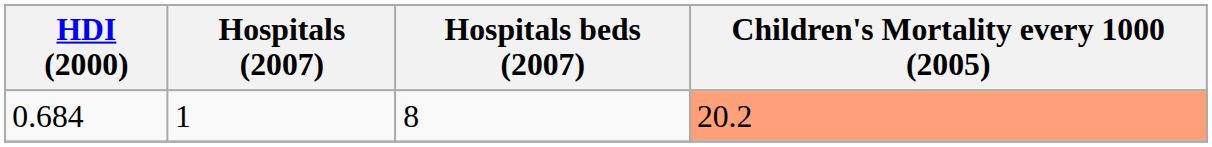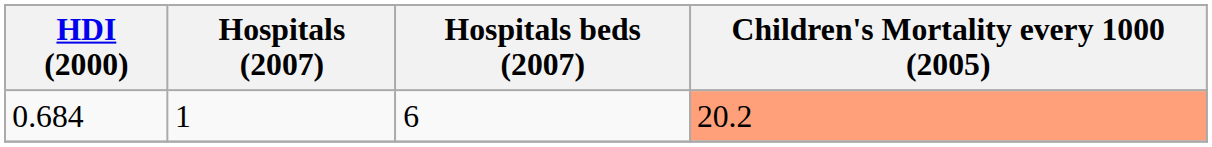 <table class="wikitable" border="1">
 <tr>
 <th><a href='#'>HDI</a> (2000)</th>
 <th>Hospitals (2007)</th>
 <th>Hospitals beds (2007)</th>
 <th>Children's Mortality every 1000 (2005)</th>
 </tr>
 <tr>
 <td>0.684</td>
 <td>1</td>
-<td>8</td>
+<td>6</td>
 <td style="background: lightsalmon;">20.2</td>
 </tr>
 <tr>
 </tr>
 </table>
